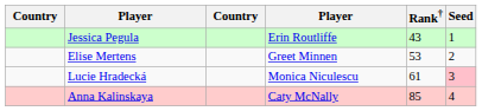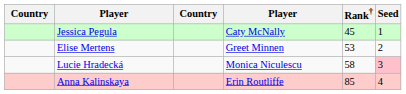 <table class="sortable wikitable nowrap">
 <tr>
 <th width="70">Country</th>
 <th width="175">Player</th>
 <th width="70">Country</th>
 <th width="175">Player</th>
 <th>Rank<sup>†</sup></th>
 <th>Seed</th>
 </tr>
 <tr style="background:#cfc;">
 <td></td>
 <td><a href='#'>Jessica Pegula</a></td>
 <td></td>
-<td><a href='#'>Erin Routliffe</a></td>
-<td>43</td>
+<td><a href='#'>Caty McNally</a></td>
+<td>45</td>
 <td>1</td>
 </tr>
 <tr>
 <td></td>
 <td><a href='#'>Elise Mertens</a></td>
 <td></td>
 <td><a href='#'>Greet Minnen</a></td>
 <td>53</td>
 <td>2</td>
 </tr>
 <tr>
 <td></td>
 <td><a href='#'>Lucie Hradecká</a></td>
 <td></td>
 <td><a href='#'>Monica Niculescu</a></td>
-<td>61</td>
+<td>58</td>
 <td style="background: pink;">3</td>
 </tr>
 <tr style="background:#fcc;">
 <td></td>
 <td><a href='#'>Anna Kalinskaya</a></td>
 <td></td>
-<td><a href='#'>Caty McNally</a></td>
+<td><a href='#'>Erin Routliffe</a></td>
 <td>85</td>
 <td>4</td>
 </tr>
 </table>
